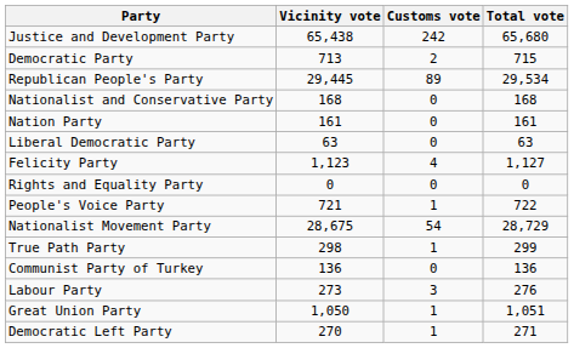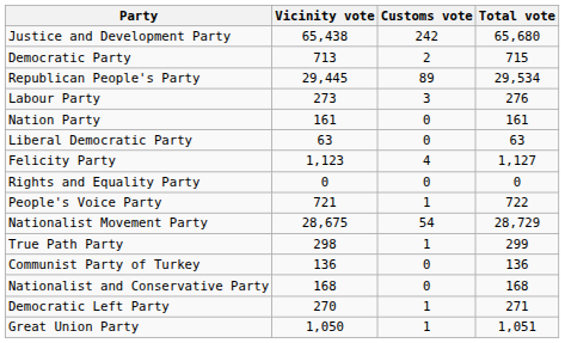 <table class="wikitable sortable">
 <tr>
 <th style="text-align:center;">Party</th>
 <th style="text-align:center;">Vicinity vote</th>
 <th style="text-align:center;">Customs vote</th>
 <th style="text-align:center;">Total vote</th>
 </tr>
 <tr>
 <td>Justice and Development Party</td>
 <td style="text-align:center;">65,438</td>
 <td style="text-align:center;">242</td>
 <td style="text-align:center;">65,680</td>
 </tr>
 <tr>
 <td>Democratic Party</td>
 <td style="text-align:center;">713</td>
 <td style="text-align:center;">2</td>
 <td style="text-align:center;">715</td>
 </tr>
 <tr>
 <td>Republican People's Party</td>
 <td style="text-align:center;">29,445</td>
 <td style="text-align:center;">89</td>
 <td style="text-align:center;">29,534</td>
 </tr>
 <tr>
-<td>Nationalist and Conservative Party</td>
-<td style="text-align:center;">168</td>
-<td style="text-align:center;">0</td>
-<td style="text-align:center;">168</td>
+<td>Labour Party</td>
+<td style="text-align:center;">273</td>
+<td style="text-align:center;">3</td>
+<td style="text-align:center;">276</td>
 </tr>
 <tr>
 <td>Nation Party</td>
 <td style="text-align:center;">161</td>
 <td style="text-align:center;">0</td>
 <td style="text-align:center;">161</td>
 </tr>
 <tr>
 <td>Liberal Democratic Party</td>
 <td style="text-align:center;">63</td>
 <td style="text-align:center;">0</td>
 <td style="text-align:center;">63</td>
 </tr>
 <tr>
 <td>Felicity Party</td>
 <td style="text-align:center;">1,123</td>
 <td style="text-align:center;">4</td>
 <td style="text-align:center;">1,127</td>
 </tr>
 <tr>
 <td>Rights and Equality Party</td>
 <td style="text-align:center;">0</td>
 <td style="text-align:center;">0</td>
 <td style="text-align:center;">0</td>
 </tr>
 <tr>
 <td>People's Voice Party</td>
 <td style="text-align:center;">721</td>
 <td style="text-align:center;">1</td>
 <td style="text-align:center;">722</td>
 </tr>
 <tr>
 <td>Nationalist Movement Party</td>
 <td style="text-align:center;">28,675</td>
 <td style="text-align:center;">54</td>
 <td style="text-align:center;">28,729</td>
 </tr>
 <tr>
 <td>True Path Party</td>
 <td style="text-align:center;">298</td>
 <td style="text-align:center;">1</td>
 <td style="text-align:center;">299</td>
 </tr>
 <tr>
 <td>Communist Party of Turkey</td>
 <td style="text-align:center;">136</td>
 <td style="text-align:center;">0</td>
 <td style="text-align:center;">136</td>
 </tr>
 <tr>
-<td>Labour Party</td>
-<td style="text-align:center;">273</td>
-<td style="text-align:center;">3</td>
-<td style="text-align:center;">276</td>
+<td>Nationalist and Conservative Party</td>
+<td style="text-align:center;">168</td>
+<td style="text-align:center;">0</td>
+<td style="text-align:center;">168</td>
+</tr>
+<tr>
+<td>Democratic Left Party</td>
+<td style="text-align:center;">270</td>
+<td style="text-align:center;">1</td>
+<td style="text-align:center;">271</td>
 </tr>
 <tr>
 <td>Great Union Party</td>
 <td style="text-align:center;">1,050</td>
 <td style="text-align:center;">1</td>
 <td style="text-align:center;">1,051</td>
 </tr>
-<tr>
-<td>Democratic Left Party</td>
-<td style="text-align:center;">270</td>
-<td style="text-align:center;">1</td>
-<td style="text-align:center;">271</td>
-</tr>
 </table>
